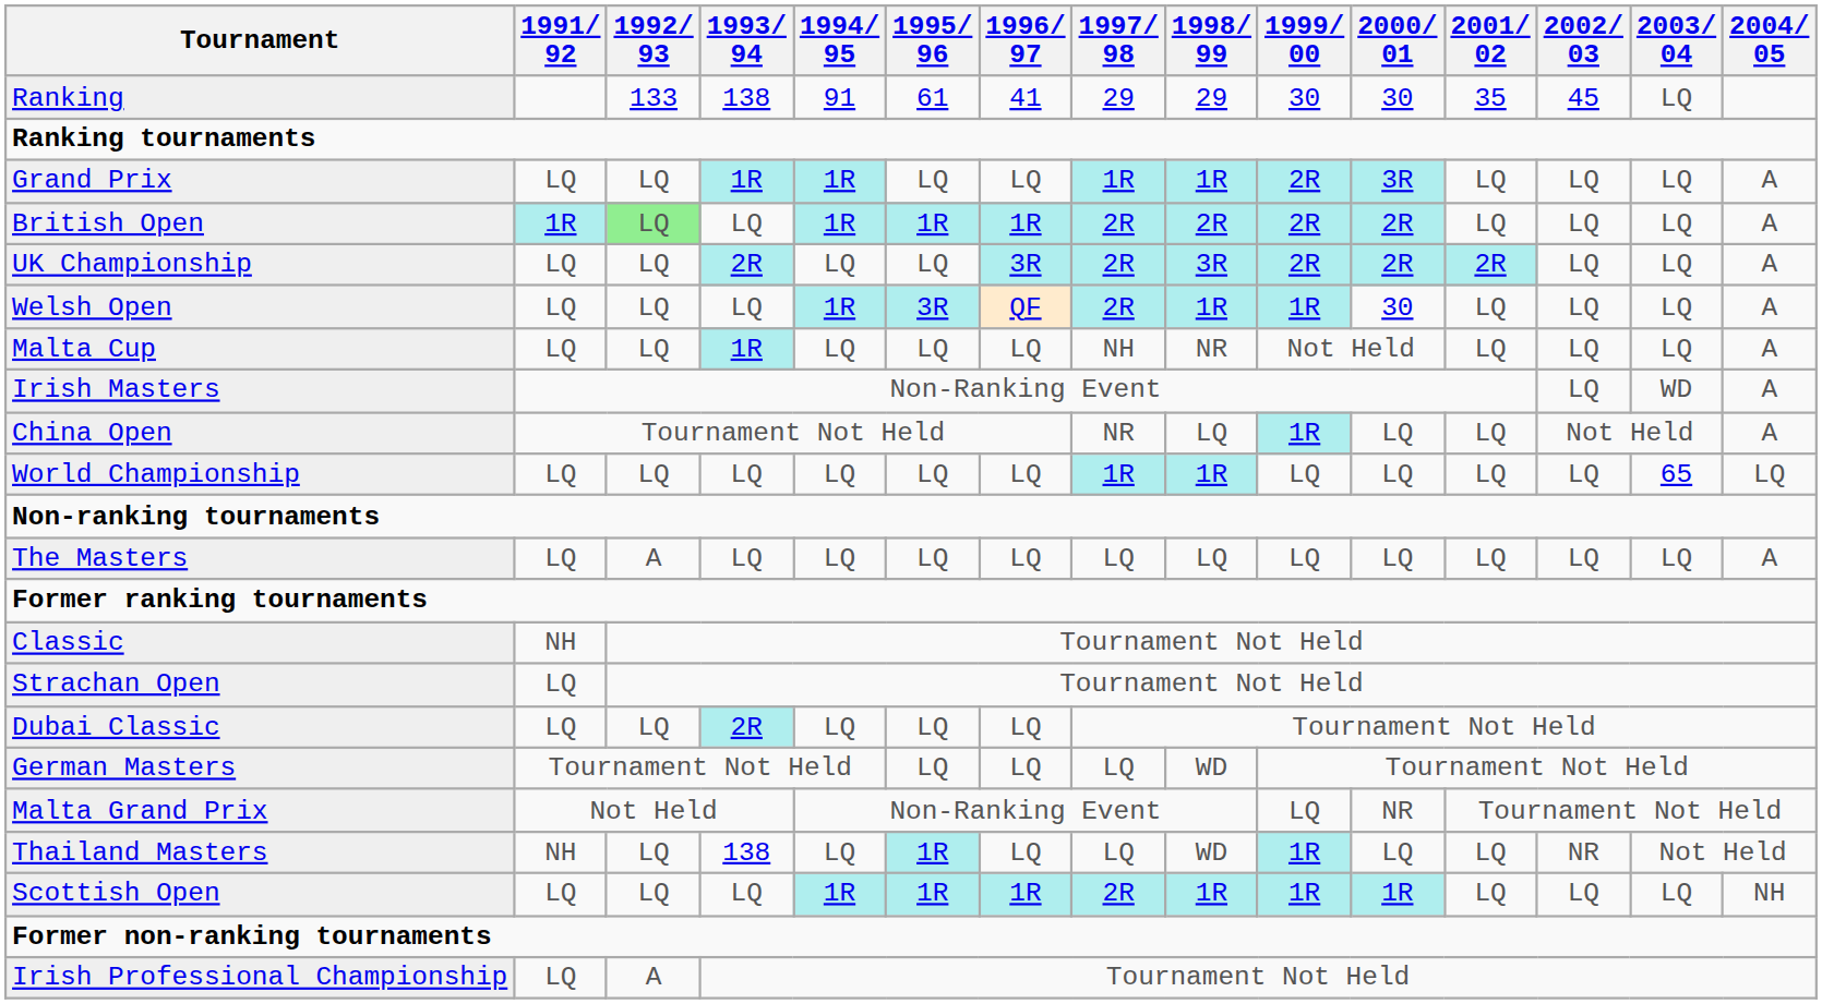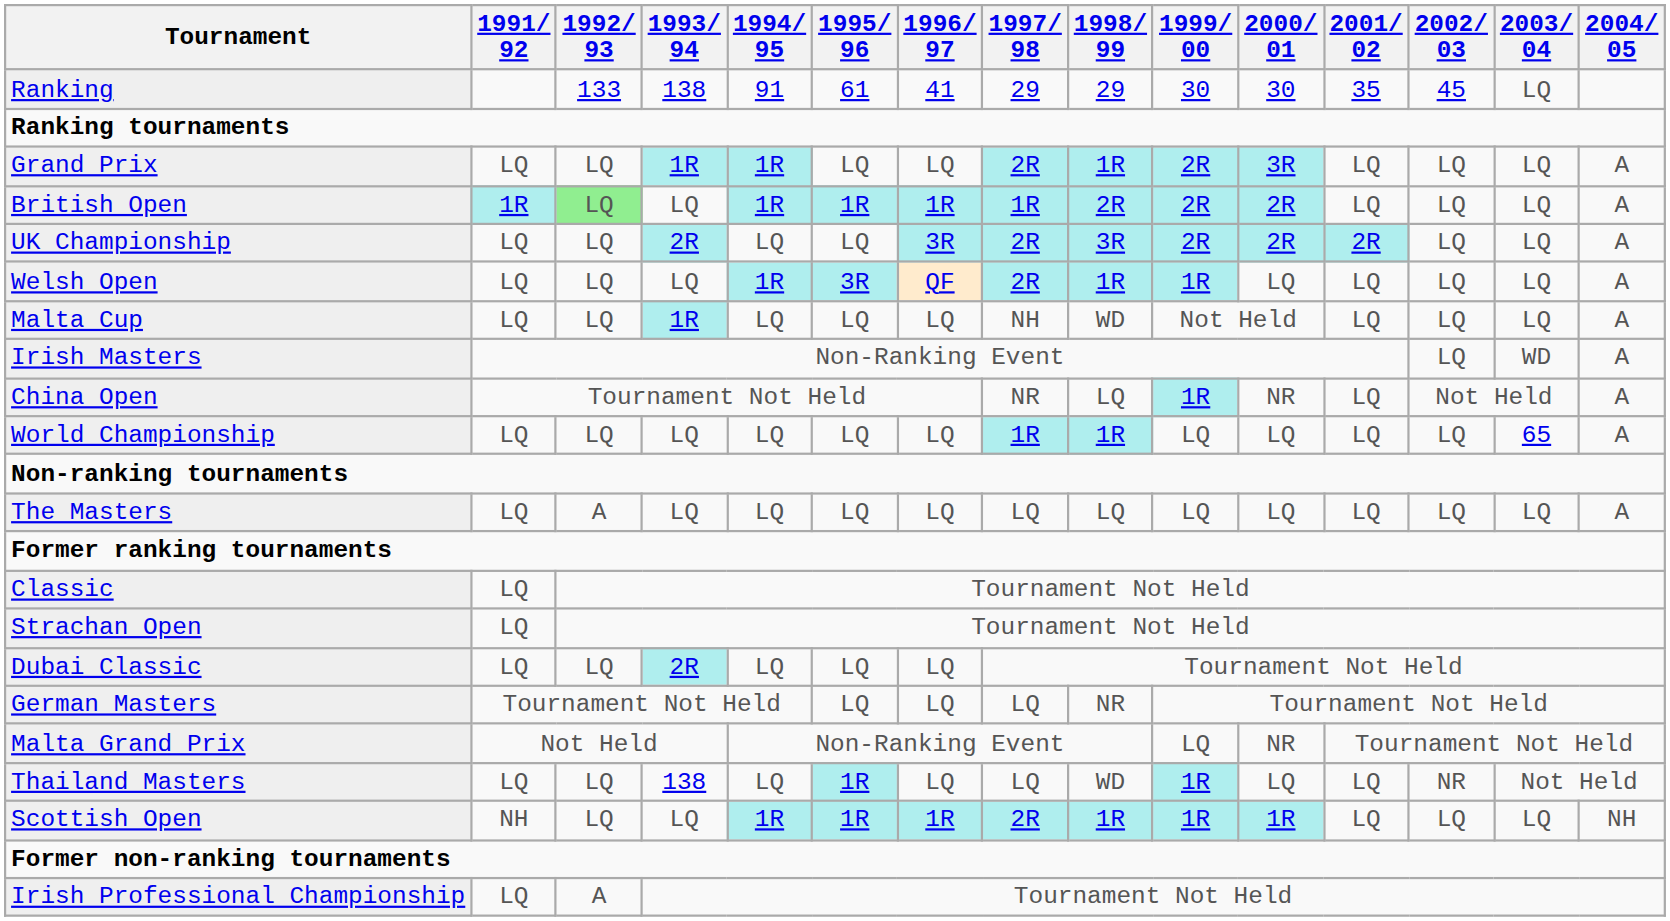 <table class="wikitable" style="font-size:85%">
 <tr>
 <th>Tournament</th>
 <th><a href='#'>1991/<br>92</a></th>
 <th><a href='#'>1992/<br>93</a></th>
 <th><a href='#'>1993/<br>94</a></th>
 <th><a href='#'>1994/<br>95</a></th>
 <th><a href='#'>1995/<br>96</a></th>
 <th><a href='#'>1996/<br>97</a></th>
 <th><a href='#'>1997/<br>98</a></th>
 <th><a href='#'>1998/<br>99</a></th>
 <th><a href='#'>1999/<br>00</a></th>
 <th><a href='#'>2000/<br>01</a></th>
 <th><a href='#'>2001/<br>02</a></th>
 <th><a href='#'>2002/<br>03</a></th>
 <th><a href='#'>2003/<br>04</a></th>
 <th><a href='#'>2004/<br>05</a></th>
 </tr>
 <tr>
 <td style="background:#EFEFEF;"><a href='#'>Ranking</a></td>
 <td align="center"></td>
 <td align="center"><a href='#'>133</a></td>
 <td align="center"><a href='#'>138</a></td>
 <td align="center"><a href='#'>91</a></td>
 <td align="center"><a href='#'>61</a></td>
 <td align="center"><a href='#'>41</a></td>
 <td align="center"><a href='#'>29</a></td>
 <td align="center"><a href='#'>29</a></td>
 <td align="center"><a href='#'>30</a></td>
 <td align="center"><a href='#'>30</a></td>
 <td align="center"><a href='#'>35</a></td>
 <td align="center"><a href='#'>45</a></td>
 <td style="text-align:center; color:#555555;">LQ</td>
 <td align="center"></td>
 </tr>
 <tr>
 <td colspan="50"><strong>Ranking tournaments</strong></td>
 </tr>
 <tr>
 <td style="background:#EFEFEF;"><a href='#'>Grand Prix</a></td>
 <td align="center" style="color:#555555;">LQ</td>
 <td align="center" style="color:#555555;">LQ</td>
 <td align="center" style="background:#afeeee;"><a href='#'>1R</a></td>
 <td align="center" style="background:#afeeee;"><a href='#'>1R</a></td>
 <td align="center" style="color:#555555;">LQ</td>
 <td align="center" style="color:#555555;">LQ</td>
-<td align="center" style="background:#afeeee;"><a href='#'>1R</a></td>
+<td align="center" style="background:#afeeee;"><a href='#'>2R</a></td>
 <td align="center" style="background:#afeeee;"><a href='#'>1R</a></td>
 <td align="center" style="background:#afeeee;"><a href='#'>2R</a></td>
 <td align="center" style="background:#afeeee;"><a href='#'>3R</a></td>
 <td align="center" style="color:#555555;">LQ</td>
 <td align="center" style="color:#555555;">LQ</td>
 <td align="center" style="color:#555555;">LQ</td>
 <td align="center" style="color:#555555;">A</td>
 </tr>
 <tr>
 <td style="background:#EFEFEF;"><a href='#'>British Open</a></td>
 <td align="center" style="background:#afeeee;"><a href='#'>1R</a></td>
 <td align="center" style="background: lightgreen; color:#555555;">LQ</td>
 <td align="center" style="color:#555555;">LQ</td>
 <td align="center" style="background:#afeeee;"><a href='#'>1R</a></td>
 <td align="center" style="background:#afeeee;"><a href='#'>1R</a></td>
 <td align="center" style="background:#afeeee;"><a href='#'>1R</a></td>
-<td align="center" style="background:#afeeee;"><a href='#'>2R</a></td>
+<td align="center" style="background:#afeeee;"><a href='#'>1R</a></td>
 <td align="center" style="background:#afeeee;"><a href='#'>2R</a></td>
 <td align="center" style="background:#afeeee;"><a href='#'>2R</a></td>
 <td align="center" style="background:#afeeee;"><a href='#'>2R</a></td>
 <td align="center" style="color:#555555;">LQ</td>
 <td align="center" style="color:#555555;">LQ</td>
 <td align="center" style="color:#555555;">LQ</td>
 <td align="center" style="color:#555555;">A</td>
 </tr>
 <tr>
 <td style="background:#EFEFEF;"><a href='#'>UK Championship</a></td>
 <td style="text-align:center; color:#555555;">LQ</td>
 <td style="text-align:center; color:#555555;">LQ</td>
 <td style="text-align:center; background:#afeeee;"><a href='#'>2R</a></td>
 <td style="text-align:center; color:#555555;">LQ</td>
 <td style="text-align:center; color:#555555;">LQ</td>
 <td style="text-align:center; background:#afeeee;"><a href='#'>3R</a></td>
 <td style="text-align:center; background:#afeeee;"><a href='#'>2R</a></td>
 <td style="text-align:center; background:#afeeee;"><a href='#'>3R</a></td>
 <td style="text-align:center; background:#afeeee;"><a href='#'>2R</a></td>
 <td align="center" style="background:#afeeee;"><a href='#'>2R</a></td>
 <td style="text-align:center; background:#afeeee;"><a href='#'>2R</a></td>
 <td style="text-align:center; color:#555555;">LQ</td>
 <td style="text-align:center; color:#555555;">LQ</td>
 <td style="text-align:center; color:#555555;">A</td>
 </tr>
 <tr>
 <td style="background:#EFEFEF;"><a href='#'>Welsh Open</a></td>
 <td align="center" style="color:#555555;">LQ</td>
 <td align="center" style="color:#555555;">LQ</td>
 <td align="center" style="color:#555555;">LQ</td>
 <td align="center" style="background:#afeeee;"><a href='#'>1R</a></td>
 <td align="center" style="background:#afeeee;"><a href='#'>3R</a></td>
 <td align="center" style="background:#ffebcd;"><a href='#'>QF</a></td>
 <td align="center" style="background:#afeeee;"><a href='#'>2R</a></td>
 <td align="center" style="background:#afeeee;"><a href='#'>1R</a></td>
 <td align="center" style="background:#afeeee;"><a href='#'>1R</a></td>
-<td align="center"><a href='#'>30</a></td>
+<td align="center" style="color:#555555;">LQ</td>
 <td align="center" style="color:#555555;">LQ</td>
 <td align="center" style="color:#555555;">LQ</td>
 <td align="center" style="color:#555555;">LQ</td>
 <td align="center" style="color:#555555;">A</td>
 </tr>
 <tr>
 <td style="background:#EFEFEF;"><a href='#'>Malta Cup</a></td>
 <td align="center" style="color:#555555;">LQ</td>
 <td align="center" style="color:#555555;">LQ</td>
 <td align="center" style="background:#afeeee;"><a href='#'>1R</a></td>
 <td align="center" style="color:#555555;">LQ</td>
 <td align="center" style="color:#555555;">LQ</td>
 <td align="center" style="color:#555555;">LQ</td>
 <td align="center" style="color:#555555;">NH</td>
-<td style="text-align:center; color:#555555;">NR</td>
+<td align="center" style="color:#555555;">WD</td>
 <td align="center" colspan="2" style="color:#555555;">Not Held</td>
 <td align="center" style="color:#555555;">LQ</td>
 <td align="center" style="color:#555555;">LQ</td>
 <td align="center" style="color:#555555;">LQ</td>
 <td align="center" style="color:#555555;">A</td>
 </tr>
 <tr>
 <td style="background:#EFEFEF;"><a href='#'>Irish Masters</a></td>
 <td align="center" colspan="11" style="color:#555555;">Non-Ranking Event</td>
 <td align="center" style="color:#555555;">LQ</td>
 <td align="center" style="color:#555555;">WD</td>
 <td align="center" style="color:#555555;">A</td>
 </tr>
 <tr>
 <td style="background:#EFEFEF;"><a href='#'>China Open</a></td>
 <td align="center" colspan="6" style="color:#555555;">Tournament Not Held</td>
 <td align="center" style="color:#555555;">NR</td>
 <td align="center" style="color:#555555;">LQ</td>
 <td align="center" style="background:#afeeee;"><a href='#'>1R</a></td>
-<td align="center" style="color:#555555;">LQ</td>
+<td align="center" style="color:#555555;">NR</td>
 <td align="center" style="color:#555555;">LQ</td>
 <td align="center" colspan="2" style="color:#555555;">Not Held</td>
 <td align="center" style="color:#555555;">A</td>
 </tr>
 <tr>
 <td style="background:#EFEFEF;"><a href='#'>World Championship</a></td>
 <td style="text-align:center; color:#555555;">LQ</td>
 <td style="text-align:center; color:#555555;">LQ</td>
 <td style="text-align:center; color:#555555;">LQ</td>
 <td style="text-align:center; color:#555555;">LQ</td>
 <td style="text-align:center; color:#555555;">LQ</td>
 <td style="text-align:center; color:#555555;">LQ</td>
 <td style="text-align:center; background:#afeeee;"><a href='#'>1R</a></td>
 <td style="text-align:center; background:#afeeee;"><a href='#'>1R</a></td>
 <td style="text-align:center; color:#555555;">LQ</td>
 <td style="text-align:center; color:#555555;">LQ</td>
 <td style="text-align:center; color:#555555;">LQ</td>
 <td style="text-align:center; color:#555555;">LQ</td>
 <td align="center"><a href='#'>65</a></td>
-<td style="text-align:center; color:#555555;">LQ</td>
+<td align="center" style="color:#555555;">A</td>
 </tr>
 <tr>
 <td colspan="50"><strong>Non-ranking tournaments</strong></td>
 </tr>
 <tr>
 <td style="background:#EFEFEF;"><a href='#'>The Masters</a></td>
 <td style="text-align:center; color:#555555;">LQ</td>
 <td style="text-align:center; color:#555555;">A</td>
 <td style="text-align:center; color:#555555;">LQ</td>
 <td style="text-align:center; color:#555555;">LQ</td>
 <td style="text-align:center; color:#555555;">LQ</td>
 <td style="text-align:center; color:#555555;">LQ</td>
 <td style="text-align:center; color:#555555;">LQ</td>
 <td style="text-align:center; color:#555555;">LQ</td>
 <td style="text-align:center; color:#555555;">LQ</td>
 <td style="text-align:center; color:#555555;">LQ</td>
 <td style="text-align:center; color:#555555;">LQ</td>
 <td style="text-align:center; color:#555555;">LQ</td>
 <td style="text-align:center; color:#555555;">LQ</td>
 <td style="text-align:center; color:#555555;">A</td>
 </tr>
 <tr>
 <td colspan="50"><strong>Former ranking tournaments</strong></td>
 </tr>
 <tr>
 <td style="background:#EFEFEF;"><a href='#'>Classic</a></td>
-<td align="center" style="color:#555555;">NH</td>
+<td align="center" style="color:#555555;">LQ</td>
 <td align="center" colspan="50" style="color:#555555;">Tournament Not Held</td>
 </tr>
 <tr>
 <td style="background:#EFEFEF;"><a href='#'>Strachan Open</a></td>
 <td align="center" style="color:#555555;">LQ</td>
 <td align="center" colspan="50" style="color:#555555;">Tournament Not Held</td>
 </tr>
 <tr>
 <td style="background:#EFEFEF;"><a href='#'>Dubai Classic</a></td>
 <td align="center" style="color:#555555;">LQ</td>
 <td align="center" style="color:#555555;">LQ</td>
 <td align="center" style="background:#afeeee;"><a href='#'>2R</a></td>
 <td align="center" style="color:#555555;">LQ</td>
 <td align="center" style="color:#555555;">LQ</td>
 <td align="center" style="color:#555555;">LQ</td>
 <td align="center" colspan="50" style="color:#555555;">Tournament Not Held</td>
 </tr>
 <tr>
 <td style="background:#EFEFEF;"><a href='#'>German Masters</a></td>
 <td align="center" colspan="4" style="color:#555555;">Tournament Not Held</td>
 <td style="text-align:center; color:#555555;">LQ</td>
 <td style="text-align:center; color:#555555;">LQ</td>
 <td style="text-align:center; color:#555555;">LQ</td>
-<td align="center" style="color:#555555;">WD</td>
+<td style="text-align:center; color:#555555;">NR</td>
 <td align="center" colspan="6" style="color:#555555;">Tournament Not Held</td>
 </tr>
 <tr>
 <td style="background:#EFEFEF;"><a href='#'>Malta Grand Prix</a></td>
 <td align="center" colspan="3" style="color:#555555;">Not Held</td>
 <td align="center" colspan="5" style="color:#555555;">Non-Ranking Event</td>
 <td align="center" style="color:#555555;">LQ</td>
 <td align="center" style="color:#555555;">NR</td>
 <td align="center" colspan="50" style="color:#555555;">Tournament Not Held</td>
 </tr>
 <tr>
 <td style="background:#EFEFEF;"><a href='#'>Thailand Masters</a></td>
-<td align="center" style="color:#555555;">NH</td>
+<td align="center" style="color:#555555;">LQ</td>
 <td align="center" style="color:#555555;">LQ</td>
 <td align="center"><a href='#'>138</a></td>
 <td align="center" style="color:#555555;">LQ</td>
 <td align="center" style="background:#afeeee;"><a href='#'>1R</a></td>
 <td align="center" style="color:#555555;">LQ</td>
 <td align="center" style="color:#555555;">LQ</td>
 <td align="center" style="color:#555555;">WD</td>
 <td align="center" style="background:#afeeee;"><a href='#'>1R</a></td>
 <td align="center" style="color:#555555;">LQ</td>
 <td align="center" style="color:#555555;">LQ</td>
 <td align="center" style="color:#555555;">NR</td>
 <td align="center" colspan="3" style="color:#555555;">Not Held</td>
 </tr>
 <tr>
 <td style="background:#EFEFEF;"><a href='#'>Scottish Open</a></td>
-<td align="center" style="color:#555555;">LQ</td>
+<td align="center" style="color:#555555;">NH</td>
 <td align="center" style="color:#555555;">LQ</td>
 <td align="center" style="color:#555555;">LQ</td>
 <td align="center" style="background:#afeeee;"><a href='#'>1R</a></td>
 <td align="center" style="background:#afeeee;"><a href='#'>1R</a></td>
 <td align="center" style="background:#afeeee;"><a href='#'>1R</a></td>
 <td align="center" style="background:#afeeee;"><a href='#'>2R</a></td>
 <td align="center" style="background:#afeeee;"><a href='#'>1R</a></td>
 <td align="center" style="background:#afeeee;"><a href='#'>1R</a></td>
 <td align="center" style="background:#afeeee;"><a href='#'>1R</a></td>
 <td align="center" style="color:#555555;">LQ</td>
 <td align="center" style="color:#555555;">LQ</td>
 <td align="center" style="color:#555555;">LQ</td>
 <td align="center" style="color:#555555;">NH</td>
 </tr>
 <tr>
 <td colspan="50"><strong>Former non-ranking tournaments</strong></td>
 </tr>
 <tr>
 <td style="background:#EFEFEF;"><a href='#'>Irish Professional Championship</a></td>
 <td align="center" style="color:#555555;">LQ</td>
 <td align="center" style="color:#555555;">A</td>
 <td align="center" colspan="50" style="color:#555555;">Tournament Not Held</td>
 </tr>
 </table>
